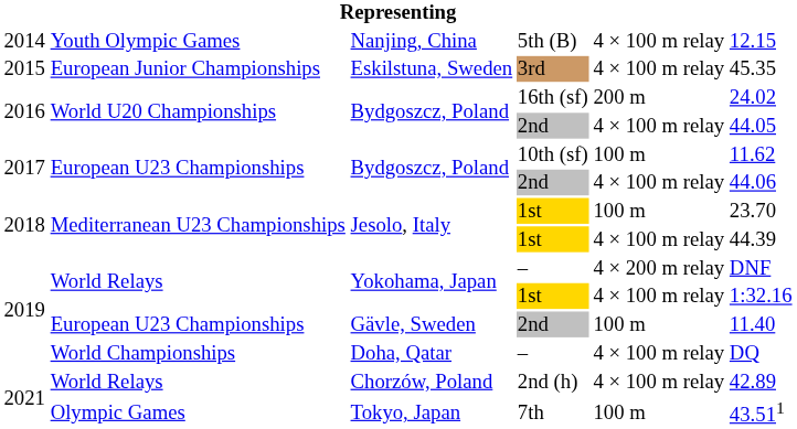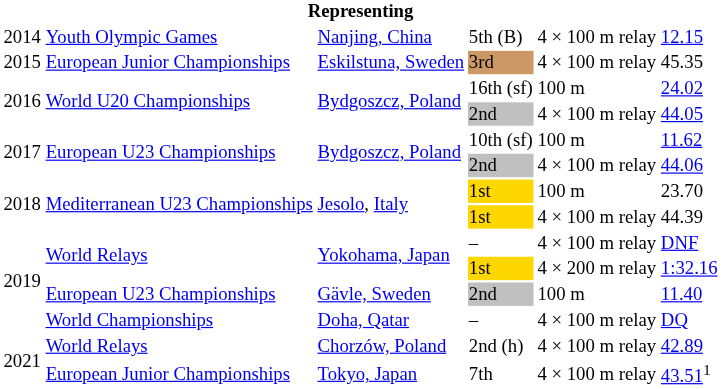 <table>
 <tr>
 <th colspan="6">Representing </th>
 </tr>
 <tr>
 <td>2014</td>
 <td><a href='#'>Youth Olympic Games</a></td>
 <td><a href='#'>Nanjing, China</a></td>
 <td>5th (B)</td>
 <td>4 × 100 m relay</td>
 <td><a href='#'>12.15</a></td>
 </tr>
 <tr>
 <td>2015</td>
 <td><a href='#'>European Junior Championships</a></td>
 <td><a href='#'>Eskilstuna, Sweden</a></td>
 <td bgcolor=cc9966>3rd</td>
 <td>4 × 100 m relay</td>
 <td>45.35</td>
 </tr>
 <tr>
 <td rowspan=2>2016</td>
 <td rowspan=2><a href='#'>World U20 Championships</a></td>
 <td rowspan=2><a href='#'>Bydgoszcz, Poland</a></td>
 <td>16th (sf)</td>
-<td>200 m</td>
+<td>100 m</td>
 <td><a href='#'>24.02</a></td>
 </tr>
 <tr>
 <td bgcolor=silver>2nd</td>
 <td>4 × 100 m relay</td>
 <td><a href='#'>44.05</a></td>
 </tr>
 <tr>
 <td rowspan=2>2017</td>
 <td rowspan=2><a href='#'>European U23 Championships</a></td>
 <td rowspan=2><a href='#'>Bydgoszcz, Poland</a></td>
 <td>10th (sf)</td>
 <td>100 m</td>
 <td><a href='#'>11.62</a></td>
 </tr>
 <tr>
 <td bgcolor=silver>2nd</td>
 <td>4 × 100 m relay</td>
 <td><a href='#'>44.06</a></td>
 </tr>
 <tr>
 <td rowspan=2>2018</td>
 <td rowspan=2><a href='#'>Mediterranean U23 Championships</a></td>
 <td rowspan=2><a href='#'>Jesolo</a>, <a href='#'>Italy</a></td>
 <td bgcolor=gold>1st</td>
 <td>100 m</td>
 <td>23.70</td>
 </tr>
 <tr>
 <td bgcolor=gold>1st</td>
 <td>4 × 100 m relay</td>
 <td>44.39</td>
 </tr>
 <tr>
 <td rowspan=4>2019</td>
 <td rowspan=2><a href='#'>World Relays</a></td>
 <td rowspan=2><a href='#'>Yokohama, Japan</a></td>
 <td>–</td>
-<td>4 × 200 m relay</td>
+<td>4 × 100 m relay</td>
 <td><a href='#'>DNF</a></td>
 </tr>
 <tr>
 <td bgcolor=gold>1st</td>
-<td>4 × 100 m relay</td>
+<td>4 × 200 m relay</td>
 <td><a href='#'>1:32.16</a></td>
 </tr>
 <tr>
 <td><a href='#'>European U23 Championships</a></td>
 <td><a href='#'>Gävle, Sweden</a></td>
 <td bgcolor=silver>2nd</td>
 <td>100 m</td>
 <td><a href='#'>11.40</a></td>
 </tr>
 <tr>
 <td><a href='#'>World Championships</a></td>
 <td><a href='#'>Doha, Qatar</a></td>
 <td>–</td>
 <td>4 × 100 m relay</td>
 <td><a href='#'>DQ</a></td>
 </tr>
 <tr>
 <td rowspan=2>2021</td>
 <td><a href='#'>World Relays</a></td>
 <td><a href='#'>Chorzów, Poland</a></td>
 <td>2nd (h)</td>
 <td>4 × 100 m relay</td>
 <td><a href='#'>42.89</a></td>
 </tr>
 <tr>
-<td><a href='#'>Olympic Games</a></td>
+<td><a href='#'>European Junior Championships</a></td>
 <td><a href='#'>Tokyo, Japan</a></td>
 <td>7th</td>
-<td>100 m</td>
+<td>4 × 100 m relay</td>
 <td><a href='#'>43.51</a><sup>1</sup></td>
 </tr>
 </table>
